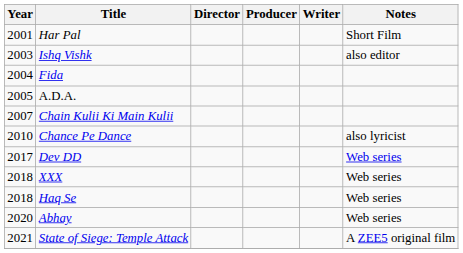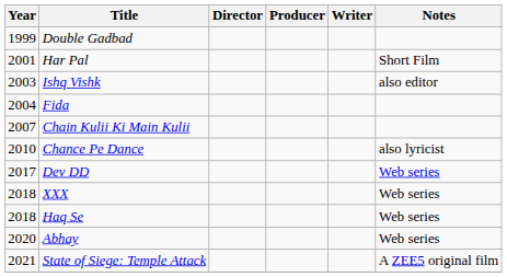 <table class="wikitable sortable">
 <tr>
 <th>Year</th>
 <th>Title</th>
 <th>Director</th>
 <th>Producer</th>
 <th>Writer</th>
 <th>Notes</th>
+</tr>
+<tr>
+<td>1999</td>
+<td><em>Double Gadbad</em></td>
+<td></td>
+<td></td>
+<td></td>
+<td></td>
 </tr>
 <tr>
 <td>2001</td>
 <td><em>Har Pal</em></td>
 <td></td>
 <td></td>
 <td></td>
 <td>Short Film</td>
 </tr>
 <tr>
 <td>2003</td>
 <td><em><a href='#'>Ishq Vishk</a></em></td>
 <td></td>
 <td></td>
 <td></td>
 <td>also editor</td>
 </tr>
 <tr>
 <td>2004</td>
 <td><em><a href='#'>Fida</a></em></td>
-<td></td>
-<td></td>
-<td></td>
-<td></td>
-</tr>
-<tr>
-<td>2005</td>
-<td>A.D.A.</td>
 <td></td>
 <td></td>
 <td></td>
 <td></td>
 </tr>
 <tr>
 <td>2007</td>
 <td><em><a href='#'>Chain Kulii Ki Main Kulii</a></em></td>
 <td></td>
 <td></td>
 <td></td>
 <td></td>
 </tr>
 <tr>
 <td>2010</td>
 <td><em><a href='#'>Chance Pe Dance</a></em></td>
 <td></td>
 <td></td>
 <td></td>
 <td>also lyricist</td>
 </tr>
 <tr>
 <td>2017</td>
 <td><em><a href='#'>Dev DD</a></em></td>
 <td></td>
 <td></td>
 <td></td>
 <td><a href='#'>Web series</a></td>
 </tr>
 <tr>
 <td>2018</td>
 <td><em><a href='#'>XXX</a></em></td>
 <td></td>
 <td></td>
 <td></td>
 <td>Web series</td>
 </tr>
 <tr>
 <td>2018</td>
 <td><em><a href='#'>Haq Se</a></em></td>
 <td></td>
 <td></td>
 <td></td>
 <td>Web series</td>
 </tr>
 <tr>
 <td>2020</td>
 <td><em><a href='#'>Abhay</a></em></td>
 <td></td>
 <td></td>
 <td></td>
 <td>Web series</td>
 </tr>
 <tr>
 <td>2021</td>
 <td><em><a href='#'>State of Siege: Temple Attack</a></em></td>
 <td></td>
 <td></td>
 <td></td>
 <td>A <a href='#'>ZEE5</a> original film</td>
 </tr>
 <tr>
 </tr>
 </table>
